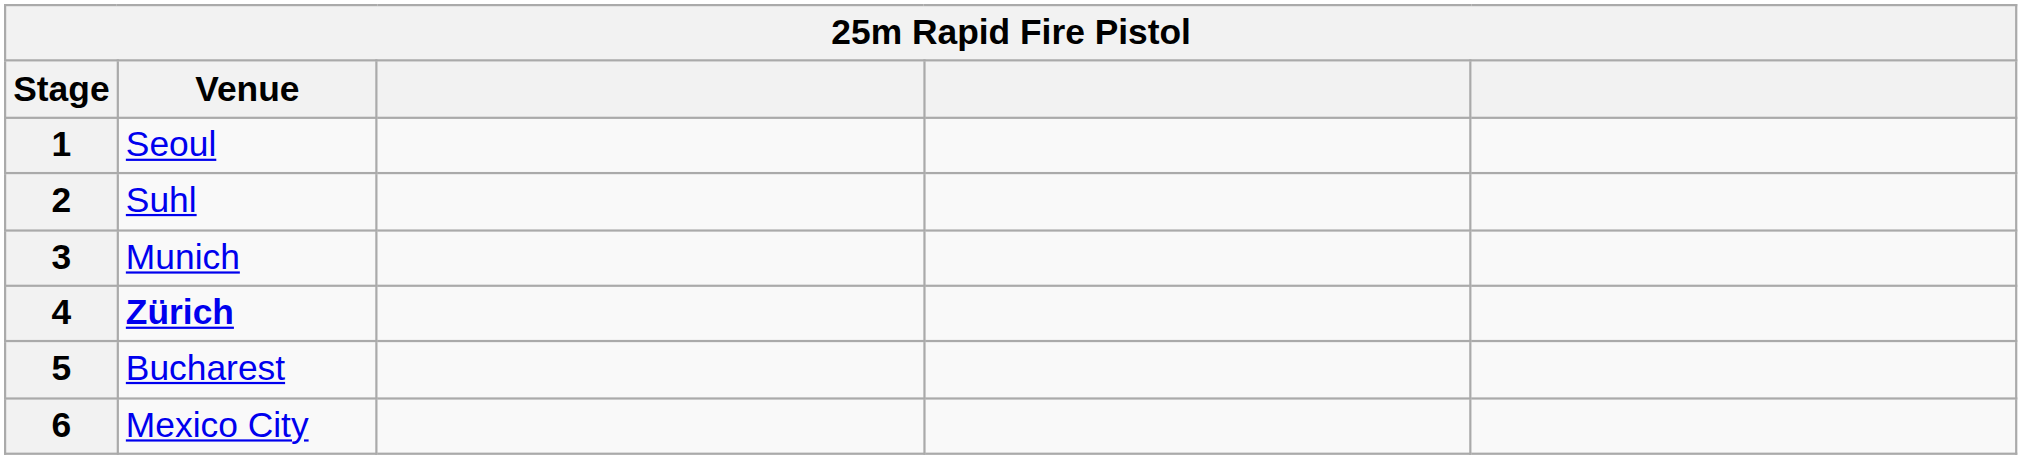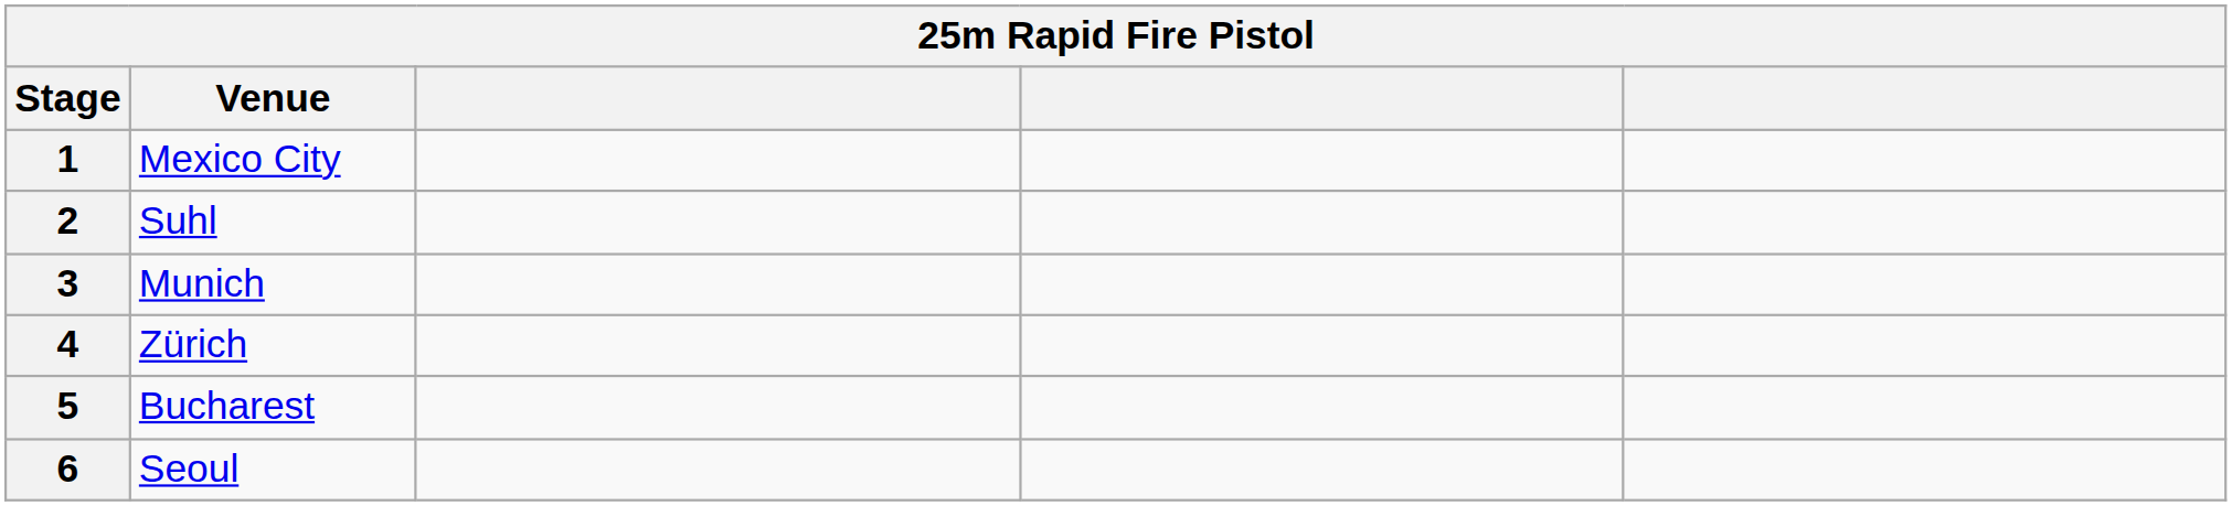 <table class="wikitable">
 <tr>
 <th colspan="5">25m Rapid Fire Pistol</th>
 </tr>
 <tr>
 <th>Stage</th>
 <th width=110>Venue</th>
 <th width=240></th>
 <th width=240></th>
 <th width=240></th>
 </tr>
 <tr>
 <th>1</th>
-<td> <a href='#'>Seoul</a></td>
+<td> <a href='#'>Mexico City</a></td>
 <td></td>
 <td></td>
 <td></td>
 </tr>
 <tr>
 <th>2</th>
 <td> <a href='#'>Suhl</a></td>
 <td></td>
 <td></td>
 <td></td>
 </tr>
 <tr>
 <th>3</th>
 <td> <a href='#'>Munich</a></td>
 <td></td>
 <td></td>
 <td></td>
 </tr>
 <tr>
 <th>4</th>
-<td><strong> <a href='#'>Zürich</a></strong></td>
+<td> <a href='#'>Zürich</a></td>
 <td></td>
 <td></td>
 <td></td>
 </tr>
 <tr>
 <th>5</th>
 <td> <a href='#'>Bucharest</a></td>
 <td></td>
 <td></td>
 <td></td>
 </tr>
 <tr>
 <th>6</th>
-<td> <a href='#'>Mexico City</a></td>
+<td> <a href='#'>Seoul</a></td>
 <td></td>
 <td></td>
 <td></td>
 </tr>
 </table>
